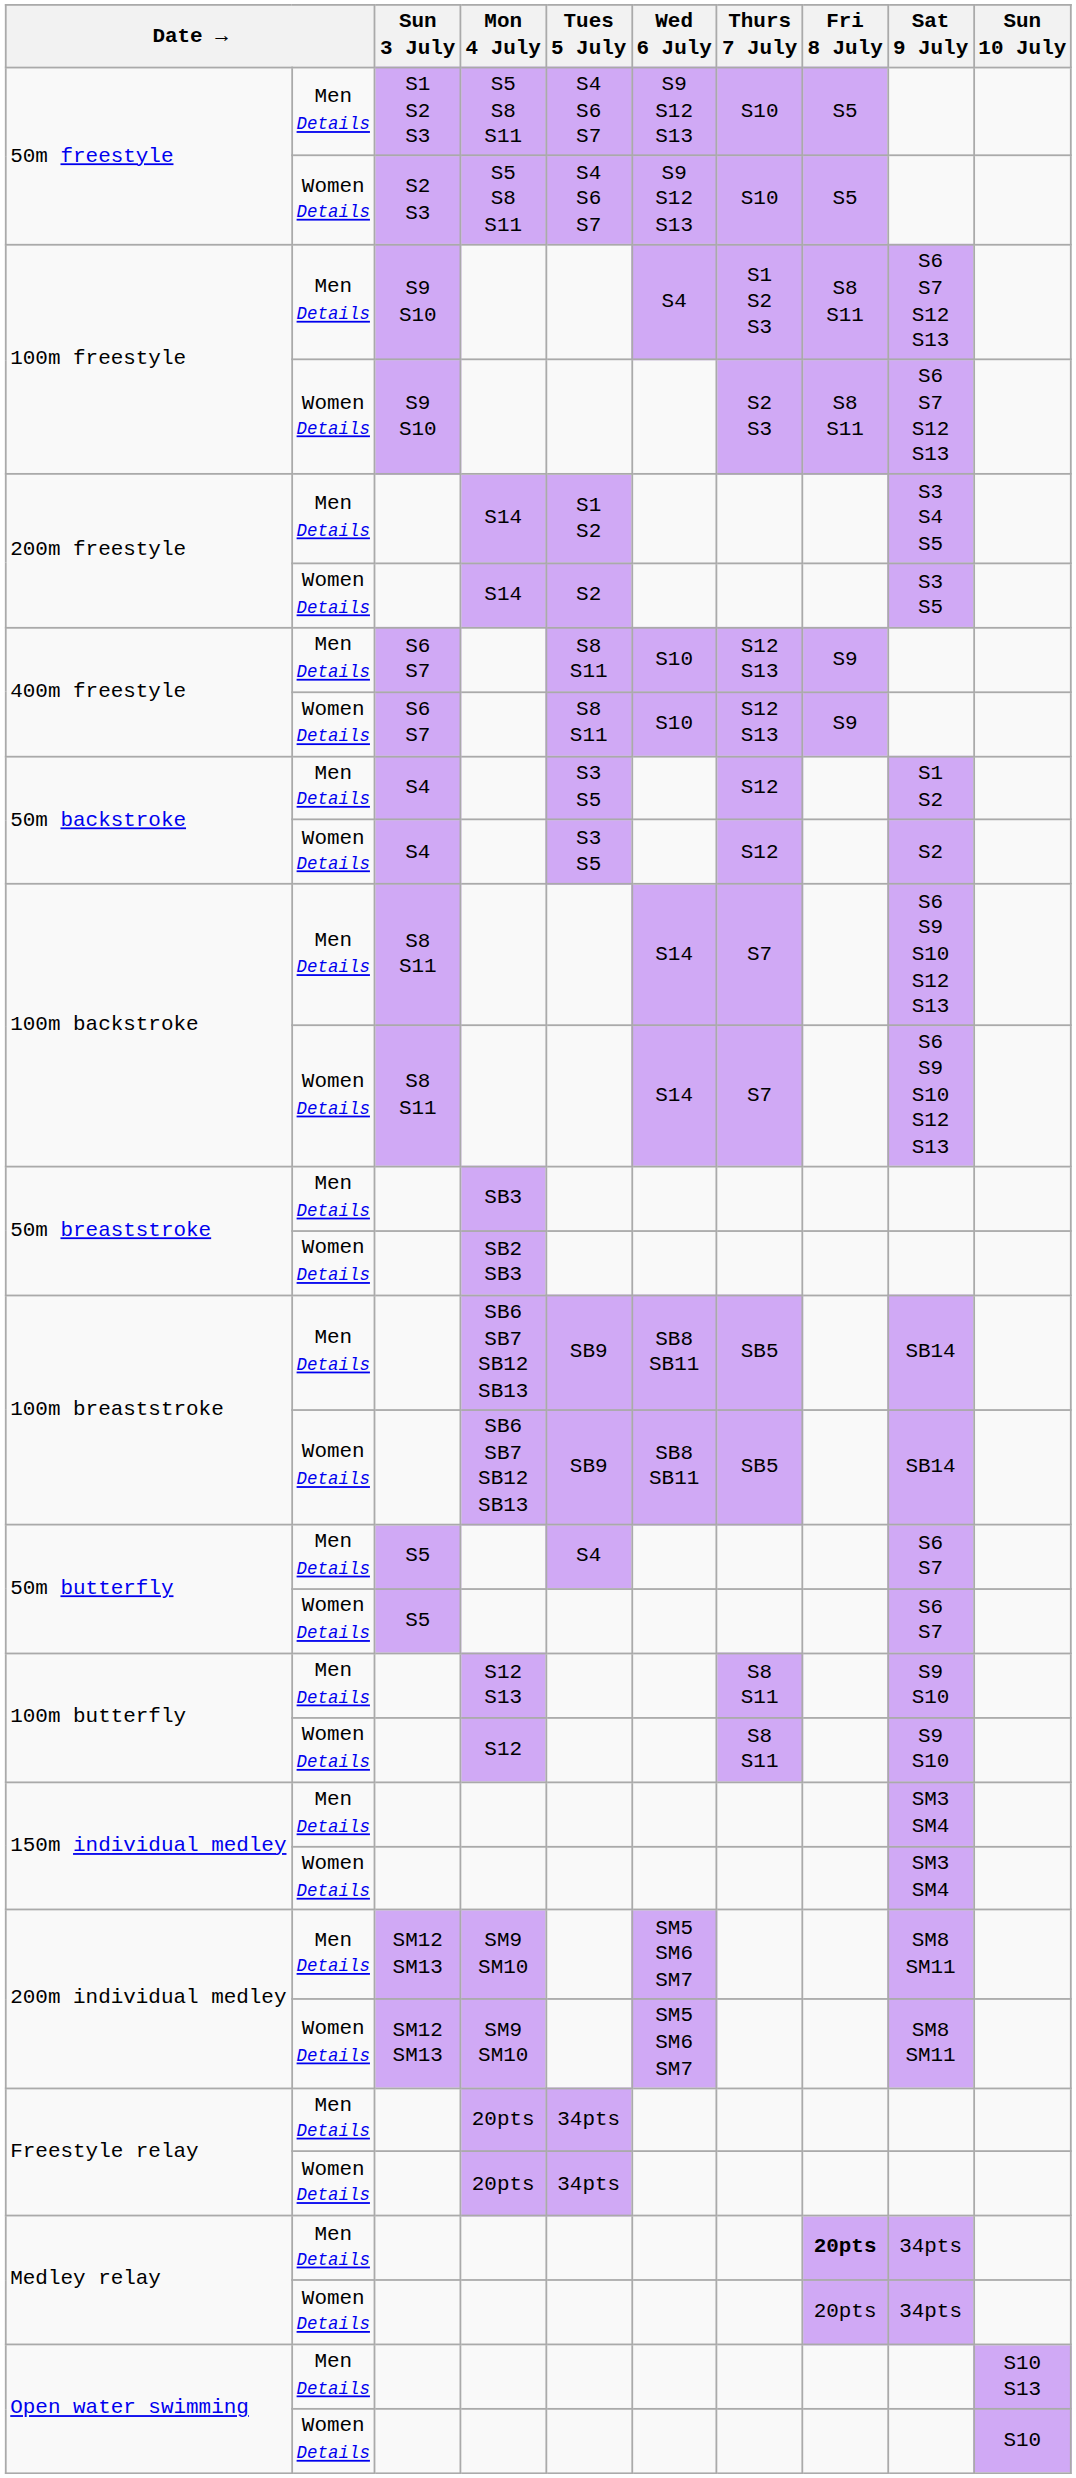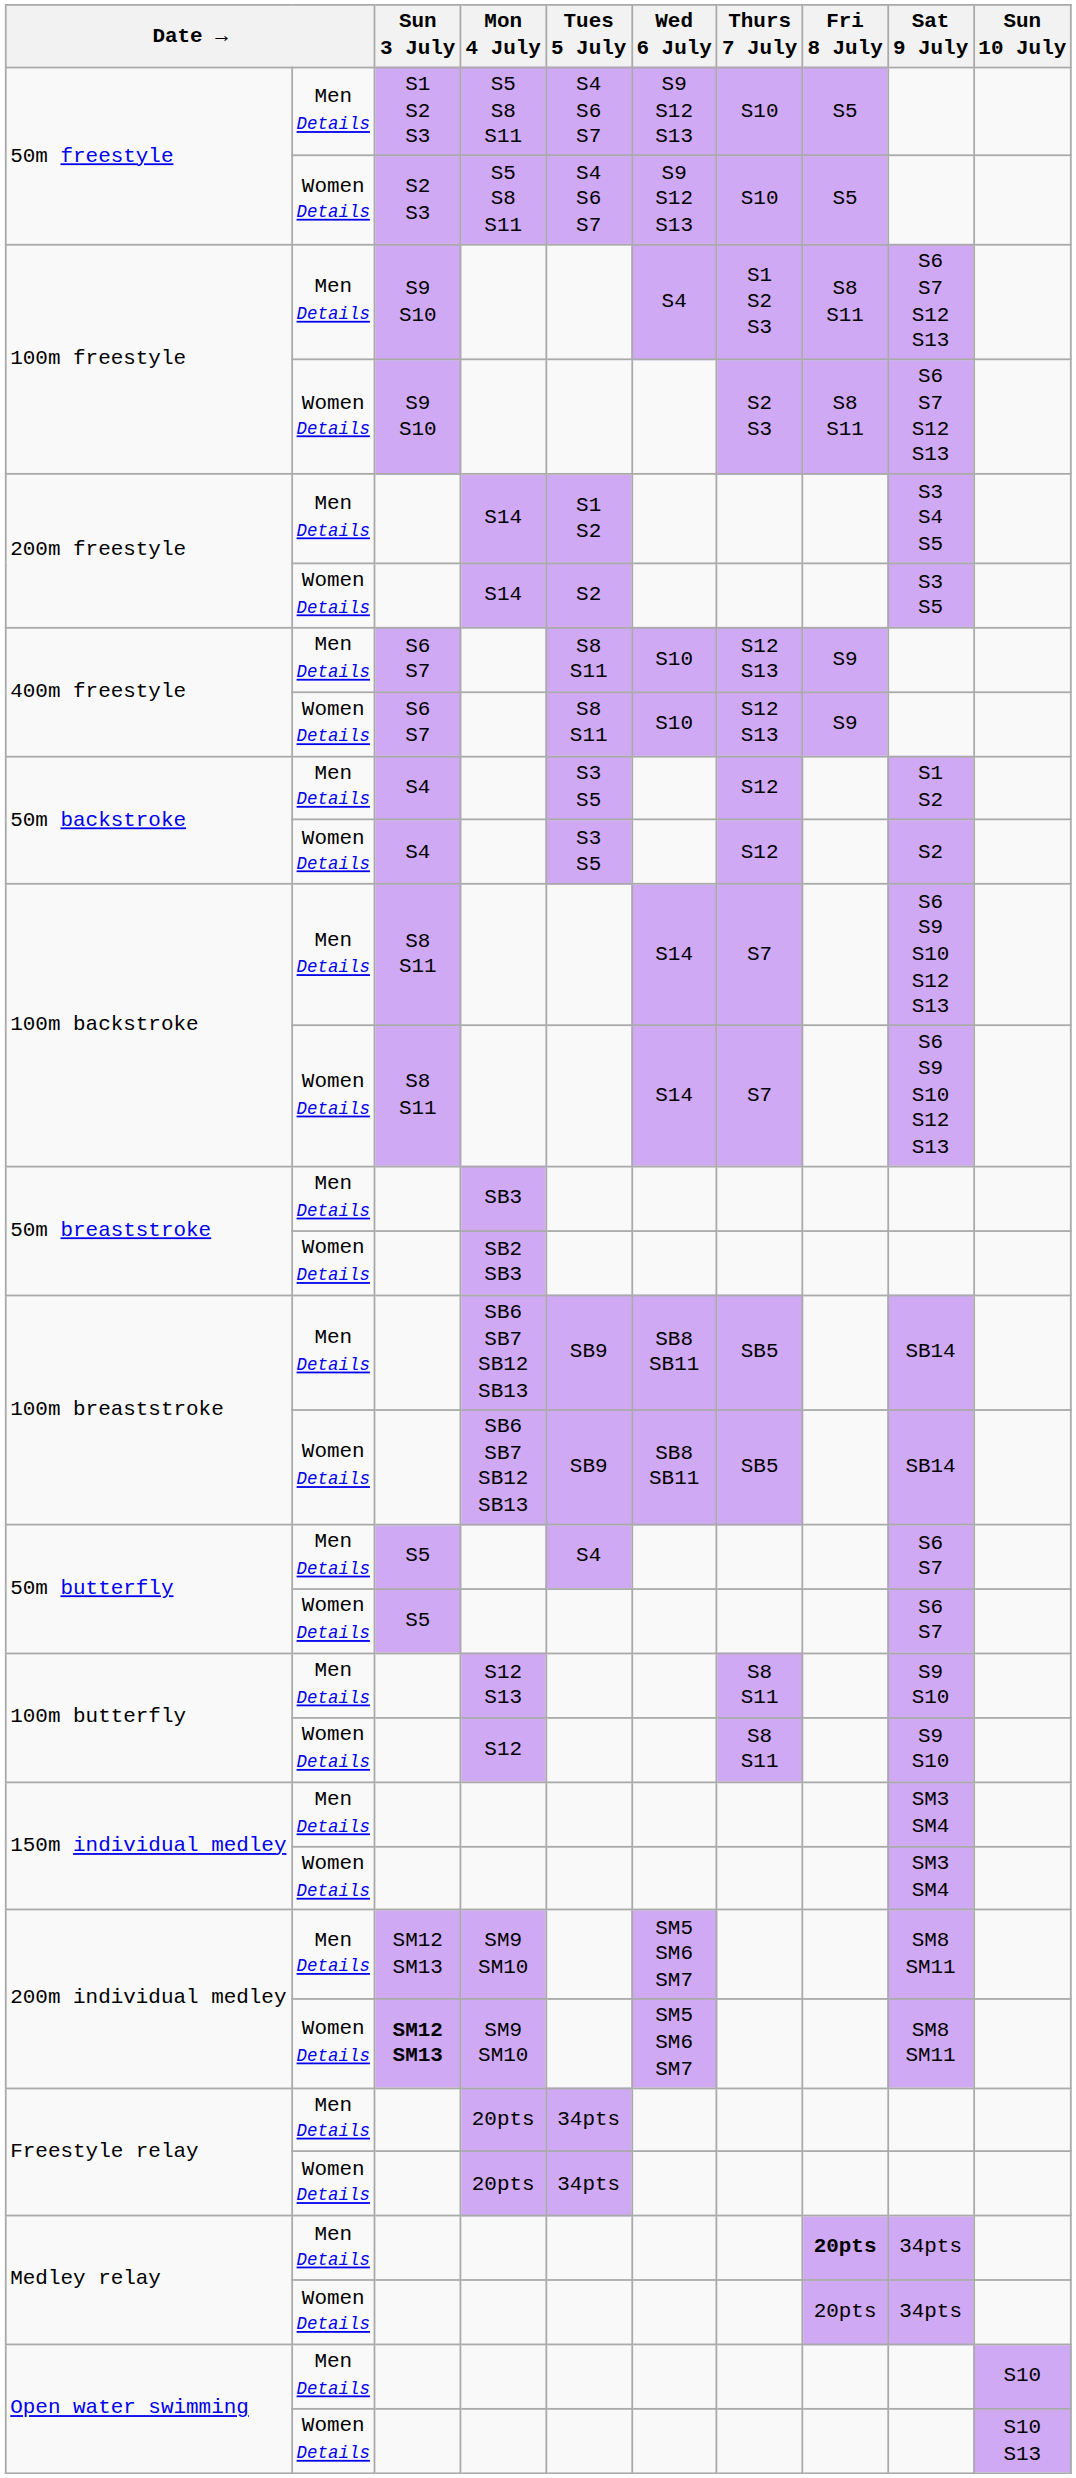 <table class="wikitable" style="margin:0.5em auto; font-size:90%; line-height:1.25em;">
 <tr align="center">
 <th colspan="2">Date →</th>
 <th>Sun<br>3 July</th>
 <th>Mon<br>4 July</th>
 <th>Tues<br>5 July</th>
 <th>Wed<br>6 July</th>
 <th>Thurs<br>7 July</th>
 <th>Fri<br>8 July</th>
 <th>Sat<br>9 July</th>
 <th>Sun<br>10 July</th>
 </tr>
 <tr align="center">
 <td align="left" rowspan="2">50m <a href='#'>freestyle</a></td>
 <td>Men<br><small><em><a href='#'>Details</a></em></small></td>
 <td bgcolor="#D0A9F5">S1<br>S2<br>S3</td>
 <td bgcolor="#D0A9F5">S5<br>S8<br>S11</td>
 <td bgcolor="#D0A9F5">S4<br>S6<br>S7</td>
 <td bgcolor="#D0A9F5">S9<br>S12<br>S13</td>
 <td bgcolor="#D0A9F5">S10</td>
 <td bgcolor="#D0A9F5">S5</td>
 <td></td>
 <td></td>
 </tr>
 <tr align="center">
 <td>Women <br><small><em><a href='#'>Details</a></em></small></td>
 <td bgcolor="#D0A9F5">S2<br>S3</td>
 <td bgcolor="#D0A9F5">S5<br>S8<br>S11</td>
 <td bgcolor="#D0A9F5">S4<br>S6<br>S7</td>
 <td bgcolor="#D0A9F5">S9<br>S12<br>S13</td>
 <td bgcolor="#D0A9F5">S10</td>
 <td bgcolor="#D0A9F5">S5</td>
 <td></td>
 <td></td>
 </tr>
 <tr align="center">
 <td align="left" rowspan="2">100m freestyle</td>
 <td>Men<br><small><em><a href='#'>Details</a></em></small></td>
 <td bgcolor="#D0A9F5">S9<br>S10</td>
 <td></td>
 <td></td>
 <td bgcolor="#D0A9F5">S4</td>
 <td bgcolor="#D0A9F5">S1<br>S2<br>S3</td>
 <td bgcolor="#D0A9F5">S8<br>S11</td>
 <td bgcolor="#D0A9F5">S6<br>S7<br>S12<br>S13</td>
 <td></td>
 </tr>
 <tr align="center">
 <td>Women <br><small><em><a href='#'>Details</a></em></small></td>
 <td bgcolor="#D0A9F5">S9<br>S10</td>
 <td></td>
 <td></td>
 <td></td>
 <td bgcolor="#D0A9F5">S2<br>S3</td>
 <td bgcolor="#D0A9F5">S8<br>S11</td>
 <td bgcolor="#D0A9F5">S6<br>S7<br>S12<br>S13</td>
 <td></td>
 </tr>
 <tr align="center">
 <td align="left" rowspan="2">200m freestyle</td>
 <td>Men<br><small><em><a href='#'>Details</a></em></small></td>
 <td></td>
 <td bgcolor="#D0A9F5">S14</td>
 <td bgcolor="#D0A9F5">S1<br>S2</td>
 <td></td>
 <td></td>
 <td></td>
 <td bgcolor="#D0A9F5">S3<br>S4<br>S5</td>
 <td></td>
 </tr>
 <tr align="center">
 <td>Women <br><small><em><a href='#'>Details</a></em></small></td>
 <td></td>
 <td bgcolor="#D0A9F5">S14</td>
 <td bgcolor="#D0A9F5">S2</td>
 <td></td>
 <td></td>
 <td></td>
 <td bgcolor="#D0A9F5">S3<br>S5</td>
 <td></td>
 </tr>
 <tr align="center">
 <td align="left" rowspan="2">400m freestyle</td>
 <td>Men<br><small><em><a href='#'>Details</a></em></small></td>
 <td bgcolor="#D0A9F5">S6<br>S7</td>
 <td></td>
 <td bgcolor="#D0A9F5">S8<br>S11</td>
 <td bgcolor="#D0A9F5">S10</td>
 <td bgcolor="#D0A9F5">S12<br>S13</td>
 <td bgcolor="#D0A9F5">S9</td>
 <td></td>
 <td></td>
 </tr>
 <tr align="center">
 <td>Women <br><small><em><a href='#'>Details</a></em></small></td>
 <td bgcolor="#D0A9F5">S6<br>S7</td>
 <td></td>
 <td bgcolor="#D0A9F5">S8<br>S11</td>
 <td bgcolor="#D0A9F5">S10</td>
 <td bgcolor="#D0A9F5">S12<br>S13</td>
 <td bgcolor="#D0A9F5">S9</td>
 <td></td>
 <td></td>
 </tr>
 <tr align="center">
 <td align="left" rowspan="2">50m <a href='#'>backstroke</a></td>
 <td>Men<br><small><em><a href='#'>Details</a></em></small></td>
 <td bgcolor="#D0A9F5">S4</td>
 <td></td>
 <td bgcolor="#D0A9F5">S3<br>S5</td>
 <td></td>
 <td bgcolor="#D0A9F5">S12</td>
 <td></td>
 <td bgcolor="#D0A9F5">S1<br>S2</td>
 <td></td>
 </tr>
 <tr align="center">
 <td>Women <br><small><em><a href='#'>Details</a></em></small></td>
 <td bgcolor="#D0A9F5">S4</td>
 <td></td>
 <td bgcolor="#D0A9F5">S3<br>S5</td>
 <td></td>
 <td bgcolor="#D0A9F5">S12</td>
 <td></td>
 <td bgcolor="#D0A9F5">S2</td>
 <td></td>
 </tr>
 <tr align="center">
 <td align="left" rowspan="2">100m backstroke</td>
 <td>Men<br><small><em><a href='#'>Details</a></em></small></td>
 <td bgcolor="#D0A9F5">S8<br>S11</td>
 <td></td>
 <td></td>
 <td bgcolor="#D0A9F5">S14</td>
 <td bgcolor="#D0A9F5">S7</td>
 <td></td>
 <td bgcolor="#D0A9F5">S6<br>S9<br>S10<br>S12<br>S13</td>
 <td></td>
 </tr>
 <tr align="center">
 <td>Women<br><small><em><a href='#'>Details</a></em></small></td>
 <td bgcolor="#D0A9F5">S8<br>S11</td>
 <td></td>
 <td></td>
 <td bgcolor="#D0A9F5">S14</td>
 <td bgcolor="#D0A9F5">S7</td>
 <td></td>
 <td bgcolor="#D0A9F5">S6<br>S9<br>S10<br>S12<br>S13</td>
 <td></td>
 </tr>
 <tr align="center">
 <td align="left" rowspan="2">50m <a href='#'>breaststroke</a></td>
 <td>Men<br><small><em><a href='#'>Details</a></em></small></td>
 <td></td>
 <td bgcolor="#D0A9F5">SB3</td>
 <td></td>
 <td></td>
 <td></td>
 <td></td>
 <td></td>
 <td></td>
 </tr>
 <tr align="center">
 <td>Women <br><small><em><a href='#'>Details</a></em></small></td>
 <td></td>
 <td bgcolor="#D0A9F5">SB2<br>SB3</td>
 <td></td>
 <td></td>
 <td></td>
 <td></td>
 <td></td>
 <td></td>
 </tr>
 <tr align="center">
 <td align="left" rowspan="2">100m breaststroke</td>
 <td>Men<br><small><em><a href='#'>Details</a></em></small></td>
 <td></td>
 <td bgcolor="#D0A9F5">SB6<br>SB7<br>SB12<br>SB13</td>
 <td bgcolor="#D0A9F5">SB9</td>
 <td bgcolor="#D0A9F5">SB8<br>SB11</td>
 <td bgcolor="#D0A9F5">SB5</td>
 <td></td>
 <td bgcolor="#D0A9F5">SB14</td>
 <td></td>
 </tr>
 <tr align="center">
 <td>Women<br><small><em><a href='#'>Details</a></em></small></td>
 <td></td>
 <td bgcolor="#D0A9F5">SB6<br>SB7<br>SB12<br>SB13</td>
 <td bgcolor="#D0A9F5">SB9</td>
 <td bgcolor="#D0A9F5">SB8<br>SB11</td>
 <td bgcolor="#D0A9F5">SB5</td>
 <td></td>
 <td bgcolor="#D0A9F5">SB14</td>
 <td></td>
 </tr>
 <tr align="center">
 <td align="left" rowspan="2">50m <a href='#'>butterfly</a></td>
 <td>Men<br><small><em><a href='#'>Details</a></em></small></td>
 <td bgcolor="#D0A9F5">S5</td>
 <td></td>
 <td bgcolor="#D0A9F5">S4</td>
 <td></td>
 <td></td>
 <td></td>
 <td bgcolor="#D0A9F5">S6<br>S7</td>
 <td></td>
 </tr>
 <tr align="center">
 <td>Women <br><small><em><a href='#'>Details</a></em></small></td>
 <td bgcolor="#D0A9F5">S5</td>
 <td></td>
 <td></td>
 <td></td>
 <td></td>
 <td></td>
 <td bgcolor="#D0A9F5">S6<br>S7</td>
 <td></td>
 </tr>
 <tr align="center">
 <td align="left" rowspan="2">100m butterfly</td>
 <td>Men<br><small><em><a href='#'>Details</a></em></small></td>
 <td></td>
 <td bgcolor="#D0A9F5">S12<br>S13</td>
 <td></td>
 <td></td>
 <td bgcolor="#D0A9F5">S8<br>S11</td>
 <td></td>
 <td bgcolor="#D0A9F5">S9<br>S10</td>
 <td></td>
 </tr>
 <tr align="center">
 <td>Women <br><small> <em><a href='#'>Details</a></em></small></td>
 <td></td>
 <td bgcolor="#D0A9F5">S12</td>
 <td></td>
 <td></td>
 <td bgcolor="#D0A9F5">S8<br>S11</td>
 <td></td>
 <td bgcolor="#D0A9F5">S9<br>S10</td>
 <td></td>
 </tr>
 <tr align="center">
 <td align="left" rowspan="2">150m <a href='#'>individual medley</a></td>
 <td>Men<br><small><em><a href='#'>Details</a></em></small></td>
 <td></td>
 <td></td>
 <td></td>
 <td></td>
 <td></td>
 <td></td>
 <td bgcolor="#D0A9F5">SM3<br>SM4</td>
 <td></td>
 </tr>
 <tr align="center">
 <td>Women <br><small><em><a href='#'>Details</a></em></small></td>
 <td></td>
 <td></td>
 <td></td>
 <td></td>
 <td></td>
 <td></td>
 <td bgcolor="#D0A9F5">SM3<br>SM4</td>
 <td></td>
 </tr>
 <tr align="center">
 <td align="left" rowspan="2">200m individual medley</td>
 <td>Men<br><small><em><a href='#'>Details</a></em></small></td>
 <td bgcolor="#D0A9F5">SM12<br>SM13</td>
 <td bgcolor="#D0A9F5">SM9<br>SM10</td>
 <td></td>
 <td bgcolor="#D0A9F5">SM5<br>SM6<br>SM7</td>
 <td></td>
 <td></td>
 <td bgcolor="#D0A9F5">SM8<br>SM11</td>
 <td></td>
 </tr>
 <tr align="center">
 <td>Women <br><small><em><a href='#'>Details</a></em></small></td>
-<td bgcolor="#D0A9F5">SM12<br>SM13</td>
+<td bgcolor="#D0A9F5"><strong>SM12<br>SM13</strong></td>
 <td bgcolor="#D0A9F5">SM9<br>SM10</td>
 <td></td>
 <td bgcolor="#D0A9F5">SM5<br>SM6<br>SM7</td>
 <td></td>
 <td></td>
 <td bgcolor="#D0A9F5">SM8<br>SM11</td>
 <td></td>
 </tr>
 <tr align="center">
 <td align="left" rowspan="2">Freestyle relay</td>
 <td>Men<br><small><em><a href='#'>Details</a></em></small></td>
 <td></td>
 <td bgcolor="#D0A9F5">20pts</td>
 <td bgcolor="#D0A9F5">34pts</td>
 <td></td>
 <td></td>
 <td></td>
 <td></td>
 <td></td>
 </tr>
 <tr align="center">
 <td>Women <br><small><em><a href='#'>Details</a></em></small></td>
 <td></td>
 <td bgcolor="#D0A9F5">20pts</td>
 <td bgcolor="#D0A9F5">34pts</td>
 <td></td>
 <td></td>
 <td></td>
 <td></td>
 <td></td>
 </tr>
 <tr align="center">
 <td align="left" rowspan="2">Medley relay</td>
 <td>Men<br><small><em><a href='#'>Details</a></em></small></td>
 <td></td>
 <td></td>
 <td></td>
 <td></td>
 <td></td>
 <td bgcolor="#D0A9F5"><strong>20pts</strong></td>
 <td bgcolor="#D0A9F5">34pts</td>
 <td></td>
 </tr>
 <tr align="center">
 <td>Women <br><small><em><a href='#'>Details</a></em></small></td>
 <td></td>
 <td></td>
 <td></td>
 <td></td>
 <td></td>
 <td bgcolor="#D0A9F5">20pts</td>
 <td bgcolor="#D0A9F5">34pts</td>
 <td></td>
 </tr>
 <tr align="center">
 <td align="left" rowspan="2"><a href='#'>Open water swimming</a></td>
 <td>Men<br><small><em><a href='#'>Details</a></em></small></td>
 <td></td>
 <td></td>
 <td></td>
 <td></td>
 <td></td>
 <td></td>
 <td></td>
-<td bgcolor="#D0A9F5">S10<br>S13</td>
+<td bgcolor="#D0A9F5">S10</td>
 </tr>
 <tr align="center">
 <td>Women <br><small><em><a href='#'>Details</a></em></small></td>
 <td></td>
 <td></td>
 <td></td>
 <td></td>
 <td></td>
 <td></td>
 <td></td>
-<td bgcolor="#D0A9F5">S10</td>
+<td bgcolor="#D0A9F5">S10<br>S13</td>
 </tr>
 </table>
